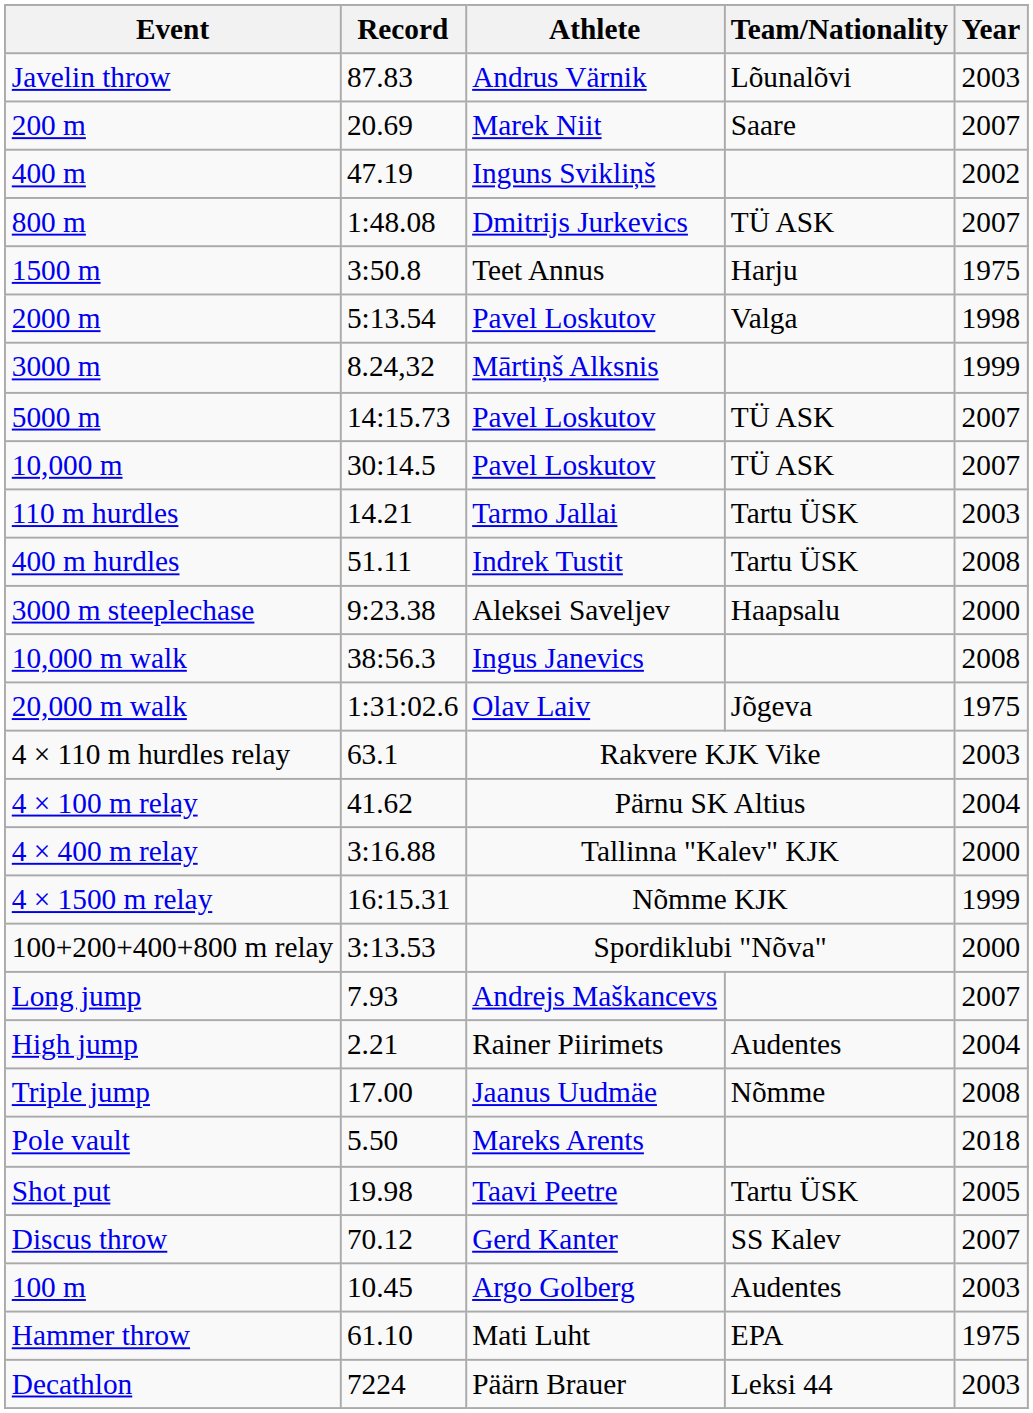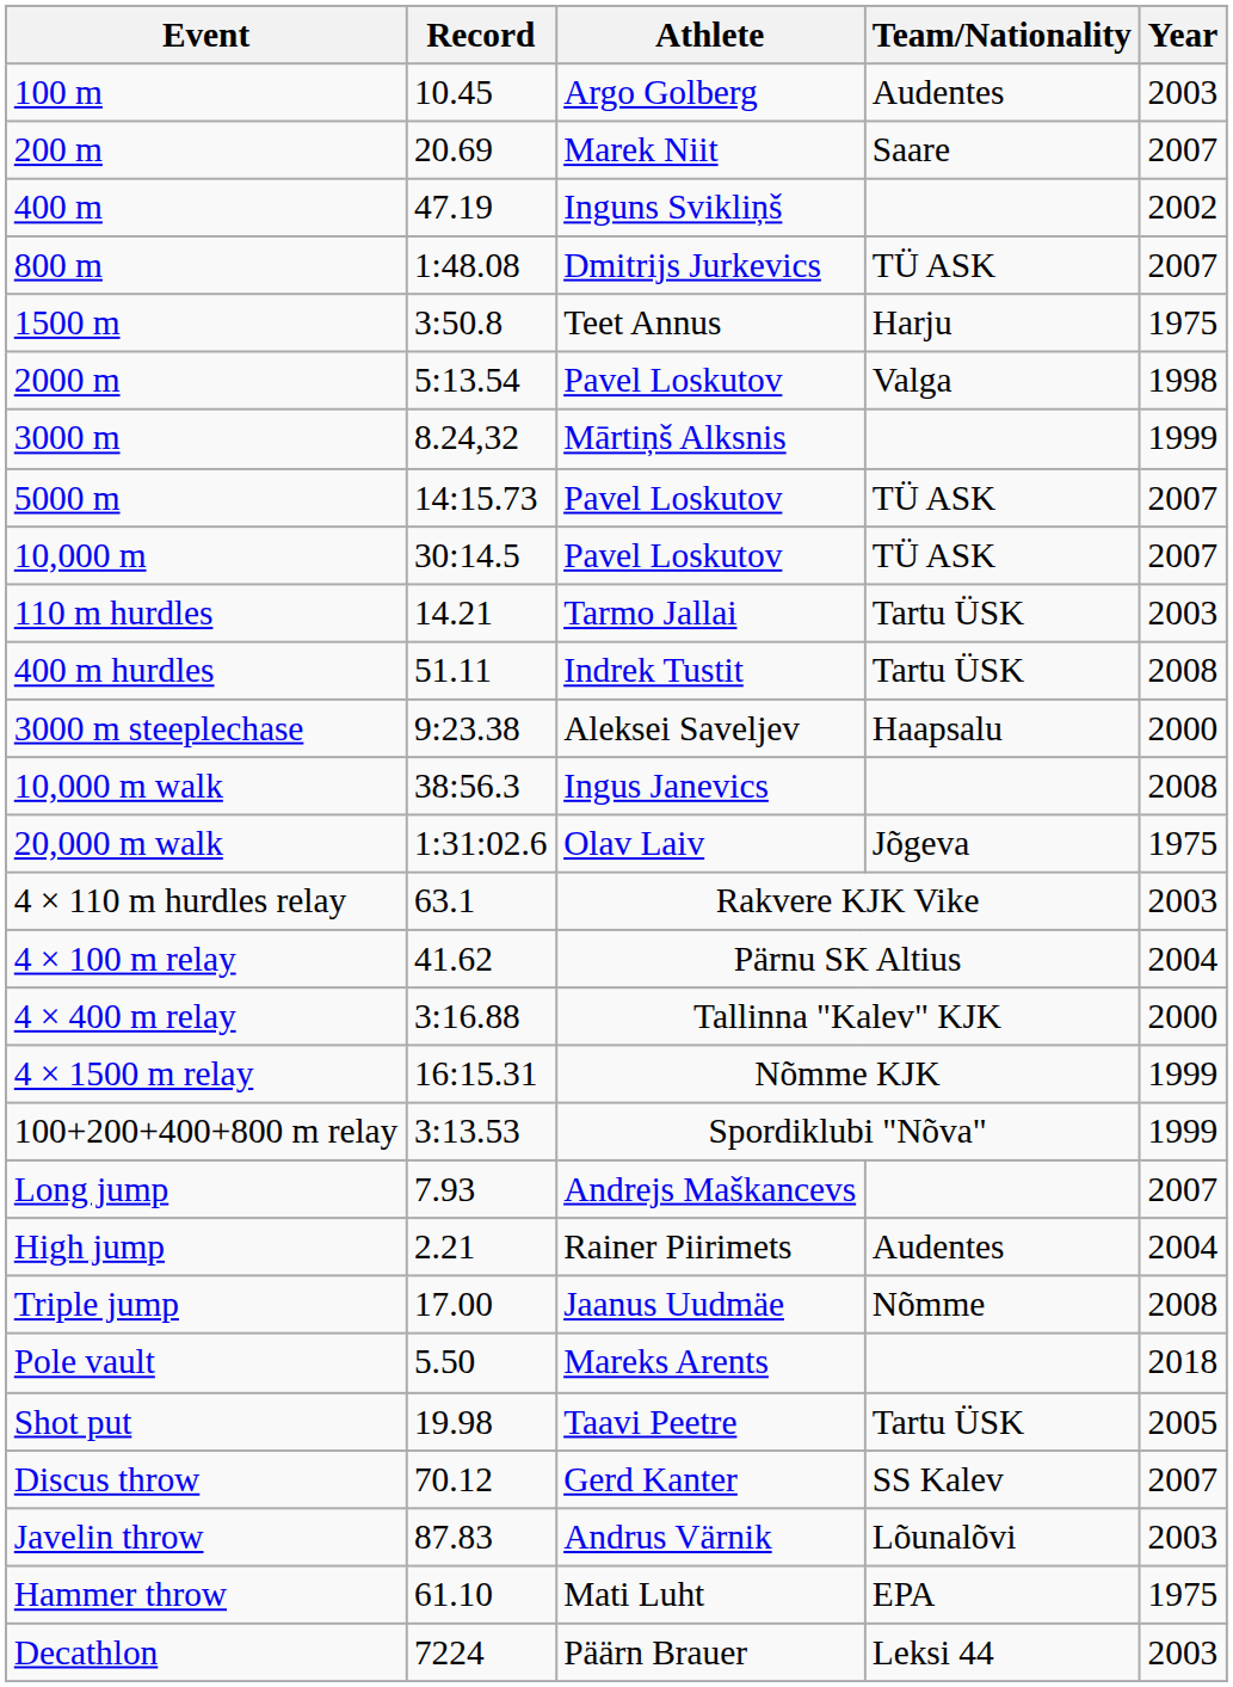 <table class="wikitable" style="font-size:95%;">
 <tr>
 <th>Event</th>
 <th>Record</th>
 <th>Athlete</th>
 <th>Team/Nationality</th>
 <th>Year</th>
 </tr>
 <tr>
-<td><a href='#'>Javelin throw</a></td>
-<td>87.83</td>
-<td><a href='#'>Andrus Värnik</a></td>
-<td>Lõunalõvi</td>
+<td><a href='#'>100 m</a></td>
+<td>10.45</td>
+<td><a href='#'>Argo Golberg</a></td>
+<td>Audentes</td>
 <td>2003</td>
 </tr>
 <tr>
 <td><a href='#'>200 m</a></td>
 <td>20.69</td>
 <td><a href='#'>Marek Niit</a></td>
 <td>Saare</td>
 <td>2007</td>
 </tr>
 <tr>
 <td><a href='#'>400 m</a></td>
 <td>47.19</td>
 <td><a href='#'>Inguns Svikliņš</a></td>
 <td></td>
 <td>2002</td>
 </tr>
 <tr>
 <td><a href='#'>800 m</a></td>
 <td>1:48.08</td>
 <td><a href='#'>Dmitrijs Jurkevics</a></td>
 <td>TÜ ASK</td>
 <td>2007</td>
 </tr>
 <tr>
 <td><a href='#'>1500 m</a></td>
 <td>3:50.8</td>
 <td>Teet Annus</td>
 <td>Harju</td>
 <td>1975</td>
 </tr>
 <tr>
 <td><a href='#'>2000 m</a></td>
 <td>5:13.54</td>
 <td><a href='#'>Pavel Loskutov</a></td>
 <td>Valga</td>
 <td>1998</td>
 </tr>
 <tr>
 <td><a href='#'>3000 m</a></td>
 <td>8.24,32</td>
 <td><a href='#'>Mārtiņš Alksnis</a></td>
 <td></td>
 <td>1999</td>
 </tr>
 <tr>
 <td><a href='#'>5000 m</a></td>
 <td>14:15.73</td>
 <td><a href='#'>Pavel Loskutov</a></td>
 <td>TÜ ASK</td>
 <td>2007</td>
 </tr>
 <tr>
 <td><a href='#'>10,000 m</a></td>
 <td>30:14.5</td>
 <td><a href='#'>Pavel Loskutov</a></td>
 <td>TÜ ASK</td>
 <td>2007</td>
 </tr>
 <tr>
 <td><a href='#'>110 m hurdles</a></td>
 <td>14.21</td>
 <td><a href='#'>Tarmo Jallai</a></td>
 <td>Tartu ÜSK</td>
 <td>2003</td>
 </tr>
 <tr>
 <td><a href='#'>400 m hurdles</a></td>
 <td>51.11</td>
 <td><a href='#'>Indrek Tustit</a></td>
 <td>Tartu ÜSK</td>
 <td>2008</td>
 </tr>
 <tr>
 <td><a href='#'>3000 m steeplechase</a></td>
 <td>9:23.38</td>
 <td>Aleksei Saveljev</td>
 <td>Haapsalu</td>
 <td>2000</td>
 </tr>
 <tr>
 <td><a href='#'>10,000 m walk</a></td>
 <td>38:56.3</td>
 <td><a href='#'>Ingus Janevics</a></td>
 <td></td>
 <td>2008</td>
 </tr>
 <tr>
 <td><a href='#'>20,000 m walk</a></td>
 <td>1:31:02.6</td>
 <td><a href='#'>Olav Laiv</a></td>
 <td>Jõgeva</td>
 <td>1975</td>
 </tr>
 <tr>
 <td>4 × 110 m hurdles relay</td>
 <td>63.1</td>
 <td colspan="2"; align="center">Rakvere KJK Vike</td>
 <td>2003</td>
 </tr>
 <tr>
 <td><a href='#'>4 × 100 m relay</a></td>
 <td>41.62</td>
 <td colspan="2"; align="center">Pärnu SK Altius</td>
 <td>2004</td>
 </tr>
 <tr>
 <td><a href='#'>4 × 400 m relay</a></td>
 <td>3:16.88</td>
 <td colspan="2"; align="center">Tallinna "Kalev" KJK</td>
 <td>2000</td>
 </tr>
 <tr>
 <td><a href='#'>4 × 1500 m relay</a></td>
 <td>16:15.31</td>
 <td colspan="2"; align="center">Nõmme KJK</td>
 <td>1999</td>
 </tr>
 <tr>
 <td>100+200+400+800 m relay</td>
 <td>3:13.53</td>
 <td colspan="2"; align="center">Spordiklubi "Nõva"</td>
-<td>2000</td>
+<td>1999</td>
 </tr>
 <tr>
 <td><a href='#'>Long jump</a></td>
 <td>7.93</td>
 <td><a href='#'>Andrejs Maškancevs</a></td>
 <td></td>
 <td>2007</td>
 </tr>
 <tr>
 <td><a href='#'>High jump</a></td>
 <td>2.21</td>
 <td>Rainer Piirimets</td>
 <td>Audentes</td>
 <td>2004</td>
 </tr>
 <tr>
 <td><a href='#'>Triple jump</a></td>
 <td>17.00</td>
 <td><a href='#'>Jaanus Uudmäe</a></td>
 <td>Nõmme</td>
 <td>2008</td>
 </tr>
 <tr>
 <td><a href='#'>Pole vault</a></td>
 <td>5.50</td>
 <td><a href='#'>Mareks Arents</a></td>
 <td></td>
 <td>2018</td>
 </tr>
 <tr>
 <td><a href='#'>Shot put</a></td>
 <td>19.98</td>
 <td><a href='#'>Taavi Peetre</a></td>
 <td>Tartu ÜSK</td>
 <td>2005</td>
 </tr>
 <tr>
 <td><a href='#'>Discus throw</a></td>
 <td>70.12</td>
 <td><a href='#'>Gerd Kanter</a></td>
 <td>SS Kalev</td>
 <td>2007</td>
 </tr>
 <tr>
-<td><a href='#'>100 m</a></td>
-<td>10.45</td>
-<td><a href='#'>Argo Golberg</a></td>
-<td>Audentes</td>
+<td><a href='#'>Javelin throw</a></td>
+<td>87.83</td>
+<td><a href='#'>Andrus Värnik</a></td>
+<td>Lõunalõvi</td>
 <td>2003</td>
 </tr>
 <tr>
 <td><a href='#'>Hammer throw</a></td>
 <td>61.10</td>
 <td>Mati Luht</td>
 <td>EPA</td>
 <td>1975</td>
 </tr>
 <tr>
 <td><a href='#'>Decathlon</a></td>
 <td>7224</td>
 <td>Päärn Brauer</td>
 <td>Leksi 44</td>
 <td>2003</td>
 </tr>
 </table>
